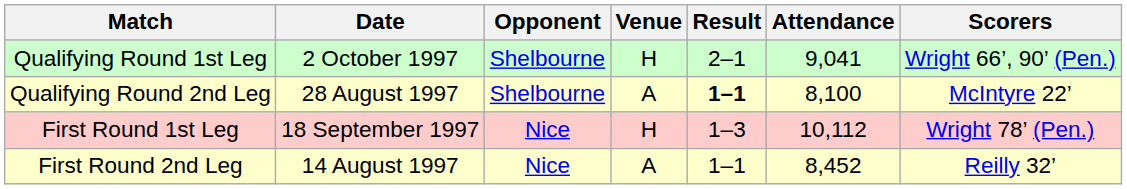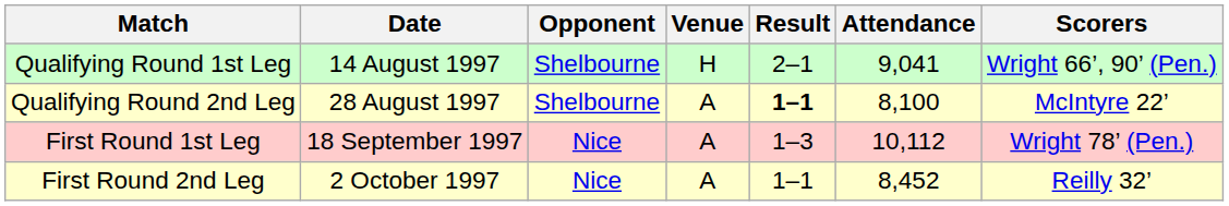 <table class="wikitable" style="font-size:100%; text-align:center">
 <tr>
 <th>Match</th>
 <th>Date</th>
 <th>Opponent</th>
 <th>Venue</th>
 <th>Result</th>
 <th>Attendance</th>
 <th>Scorers</th>
 </tr>
 <tr style="background: #CCFFCC;">
 <td>Qualifying Round 1st Leg</td>
-<td>2 October 1997</td>
+<td>14 August 1997</td>
 <td> <a href='#'>Shelbourne</a></td>
 <td>H</td>
 <td>2–1</td>
 <td>9,041</td>
 <td><a href='#'>Wright</a> 66’, 90’ <a href='#'>(Pen.)</a></td>
 </tr>
 <tr style="background: #FFFFCC;">
 <td>Qualifying Round 2nd Leg</td>
 <td>28 August 1997</td>
 <td> <a href='#'>Shelbourne</a></td>
 <td>A</td>
 <td><strong>1–1</strong></td>
 <td>8,100</td>
 <td><a href='#'>McIntyre</a> 22’</td>
 </tr>
 <tr style="background: #FFCCCC;">
 <td>First Round 1st Leg</td>
 <td>18 September 1997</td>
 <td> <a href='#'>Nice</a></td>
-<td>H</td>
+<td>A</td>
 <td>1–3</td>
 <td>10,112</td>
 <td><a href='#'>Wright</a> 78’ <a href='#'>(Pen.)</a></td>
 </tr>
 <tr style="background: #FFFFCC;">
 <td>First Round 2nd Leg</td>
-<td>14 August 1997</td>
+<td>2 October 1997</td>
 <td> <a href='#'>Nice</a></td>
 <td>A</td>
 <td>1–1</td>
 <td>8,452</td>
 <td><a href='#'>Reilly</a> 32’</td>
 </tr>
 </table>
